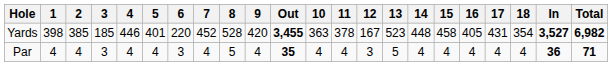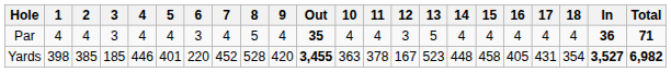 <table class="wikitable" style="text-align:center">
 <tr>
 <th align="left">Hole</th>
 <th>1</th>
 <th>2</th>
 <th>3</th>
 <th>4</th>
 <th>5</th>
 <th>6</th>
 <th>7</th>
 <th>8</th>
 <th>9</th>
 <th>Out</th>
 <th>10</th>
 <th>11</th>
 <th>12</th>
 <th>13</th>
 <th>14</th>
 <th>15</th>
 <th>16</th>
 <th>17</th>
 <th>18</th>
 <th>In</th>
 <th>Total</th>
 </tr>
 <tr>
+<td align="center">Par</td>
+<td>4</td>
+<td>4</td>
+<td>3</td>
+<td>4</td>
+<td>4</td>
+<td>3</td>
+<td>4</td>
+<td>5</td>
+<td>4</td>
+<td><strong>35</strong></td>
+<td>4</td>
+<td>4</td>
+<td>3</td>
+<td>5</td>
+<td>4</td>
+<td>4</td>
+<td>4</td>
+<td>4</td>
+<td>4</td>
+<td><strong>36</strong></td>
+<td><strong>71</strong></td>
+</tr>
+<tr>
 <td align="center">Yards</td>
 <td>398</td>
 <td>385</td>
 <td>185</td>
 <td>446</td>
 <td>401</td>
 <td>220</td>
 <td>452</td>
 <td>528</td>
 <td>420</td>
 <td><strong>3,455</strong></td>
 <td>363</td>
 <td>378</td>
 <td>167</td>
 <td>523</td>
 <td>448</td>
 <td>458</td>
 <td>405</td>
 <td>431</td>
 <td>354</td>
 <td><strong>3,527</strong></td>
 <td><strong>6,982</strong></td>
 </tr>
-<tr>
-<td align="center">Par</td>
-<td>4</td>
-<td>4</td>
-<td>3</td>
-<td>4</td>
-<td>4</td>
-<td>3</td>
-<td>4</td>
-<td>5</td>
-<td>4</td>
-<td><strong>35</strong></td>
-<td>4</td>
-<td>4</td>
-<td>3</td>
-<td>5</td>
-<td>4</td>
-<td>4</td>
-<td>4</td>
-<td>4</td>
-<td>4</td>
-<td><strong>36</strong></td>
-<td><strong>71</strong></td>
-</tr>
 </table>
